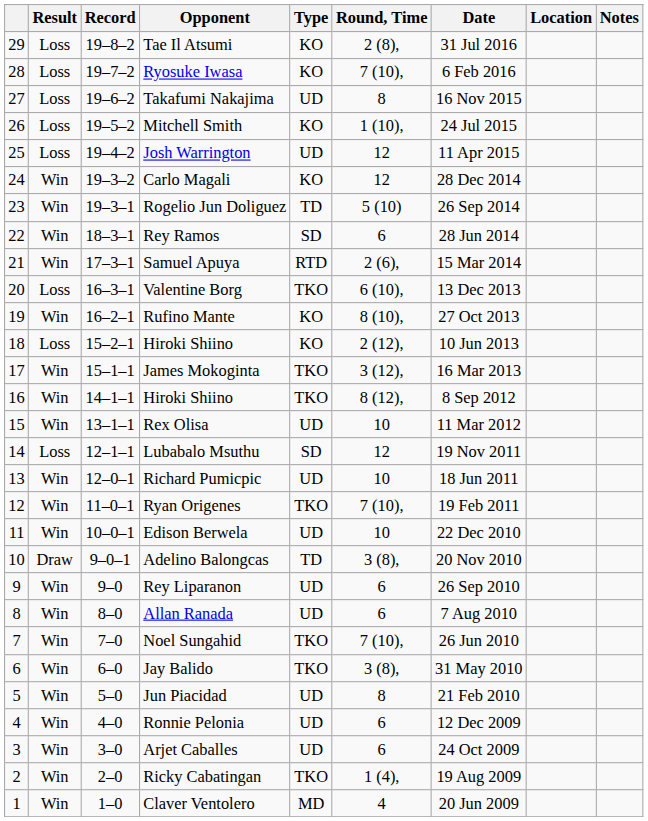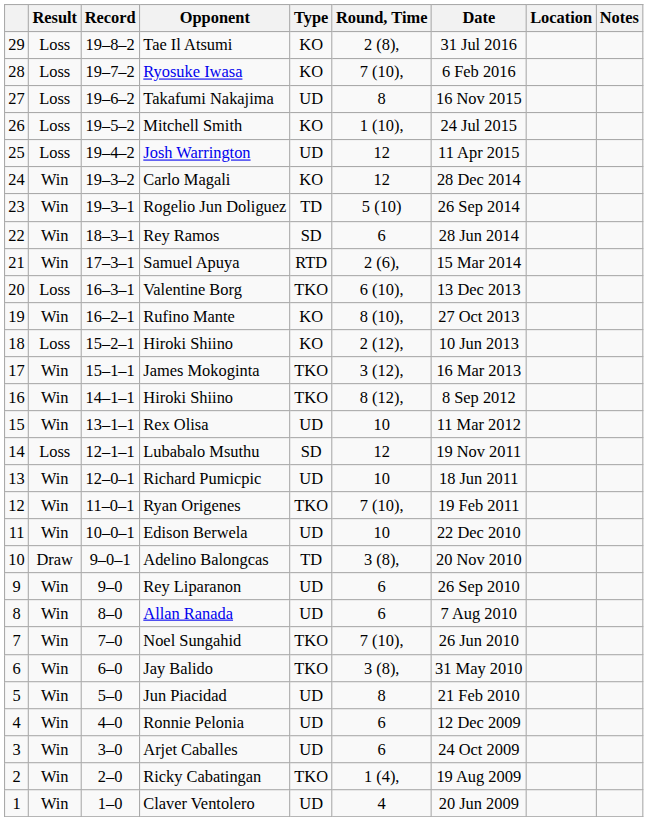 <table class="wikitable" style="text-align:center; font-size:95%">
 <tr>
 <th></th>
 <th>Result</th>
 <th>Record</th>
 <th>Opponent</th>
 <th>Type</th>
 <th>Round, Time</th>
 <th>Date</th>
 <th>Location</th>
 <th>Notes</th>
 </tr>
 <tr>
 <td>29</td>
 <td>Loss</td>
 <td>19–8–2</td>
 <td align=left>Tae Il Atsumi</td>
 <td>KO</td>
 <td>2 (8), </td>
 <td>31 Jul 2016</td>
 <td align=left></td>
 <td></td>
 </tr>
 <tr>
 <td>28</td>
 <td>Loss</td>
 <td>19–7–2</td>
 <td align=left><a href='#'>Ryosuke Iwasa</a></td>
 <td>KO</td>
 <td>7 (10), </td>
 <td>6 Feb 2016</td>
 <td align=left></td>
 <td></td>
 </tr>
 <tr>
 <td>27</td>
 <td>Loss</td>
 <td>19–6–2</td>
 <td align=left>Takafumi Nakajima</td>
 <td>UD</td>
 <td>8</td>
 <td>16 Nov 2015</td>
 <td align=left></td>
 <td></td>
 </tr>
 <tr>
 <td>26</td>
 <td>Loss</td>
 <td>19–5–2</td>
 <td align=left>Mitchell Smith</td>
 <td>KO</td>
 <td>1 (10), </td>
 <td>24 Jul 2015</td>
 <td align=left></td>
 <td align=left></td>
 </tr>
 <tr>
 <td>25</td>
 <td>Loss</td>
 <td>19–4–2</td>
 <td align=left><a href='#'>Josh Warrington</a></td>
 <td>UD</td>
 <td>12</td>
 <td>11 Apr 2015</td>
 <td align=left></td>
 <td align=left></td>
 </tr>
 <tr>
 <td>24</td>
 <td>Win</td>
 <td>19–3–2</td>
 <td align=left>Carlo Magali</td>
 <td>KO</td>
 <td>12</td>
 <td>28 Dec 2014</td>
 <td align=left></td>
 <td align=left></td>
 </tr>
 <tr>
 <td>23</td>
 <td>Win</td>
 <td>19–3–1</td>
 <td align=left>Rogelio Jun Doliguez</td>
 <td>TD</td>
 <td>5 (10)</td>
 <td>26 Sep 2014</td>
 <td align=left></td>
 <td></td>
 </tr>
 <tr>
 <td>22</td>
 <td>Win</td>
 <td>18–3–1</td>
 <td align=left>Rey Ramos</td>
 <td>SD</td>
 <td>6</td>
 <td>28 Jun 2014</td>
 <td align=left></td>
 <td></td>
 </tr>
 <tr>
 <td>21</td>
 <td>Win</td>
 <td>17–3–1</td>
 <td align=left>Samuel Apuya</td>
 <td>RTD</td>
 <td>2 (6), </td>
 <td>15 Mar 2014</td>
 <td align=left></td>
 <td></td>
 </tr>
 <tr>
 <td>20</td>
 <td>Loss</td>
 <td>16–3–1</td>
 <td align=left>Valentine Borg</td>
 <td>TKO</td>
 <td>6 (10), </td>
 <td>13 Dec 2013</td>
 <td align=left></td>
 <td align=left></td>
 </tr>
 <tr>
 <td>19</td>
 <td>Win</td>
 <td>16–2–1</td>
 <td align=left>Rufino Mante</td>
 <td>KO</td>
 <td>8 (10), </td>
 <td>27 Oct 2013</td>
 <td align=left></td>
 <td></td>
 </tr>
 <tr>
 <td>18</td>
 <td>Loss</td>
 <td>15–2–1</td>
 <td align=left>Hiroki Shiino</td>
 <td>KO</td>
 <td>2 (12), </td>
 <td>10 Jun 2013</td>
 <td align=left></td>
 <td align=left></td>
 </tr>
 <tr>
 <td>17</td>
 <td>Win</td>
 <td>15–1–1</td>
 <td align=left>James Mokoginta</td>
 <td>TKO</td>
 <td>3 (12), </td>
 <td>16 Mar 2013</td>
 <td align=left></td>
 <td align=left></td>
 </tr>
 <tr>
 <td>16</td>
 <td>Win</td>
 <td>14–1–1</td>
 <td align=left>Hiroki Shiino</td>
 <td>TKO</td>
 <td>8 (12), </td>
 <td>8 Sep 2012</td>
 <td align=left></td>
 <td align=left></td>
 </tr>
 <tr>
 <td>15</td>
 <td>Win</td>
 <td>13–1–1</td>
 <td align=left>Rex Olisa</td>
 <td>UD</td>
 <td>10</td>
 <td>11 Mar 2012</td>
 <td align=left></td>
 <td></td>
 </tr>
 <tr>
 <td>14</td>
 <td>Loss</td>
 <td>12–1–1</td>
 <td align=left>Lubabalo Msuthu</td>
 <td>SD</td>
 <td>12</td>
 <td>19 Nov 2011</td>
 <td align=left></td>
 <td align=left></td>
 </tr>
 <tr>
 <td>13</td>
 <td>Win</td>
 <td>12–0–1</td>
 <td align=left>Richard Pumicpic</td>
 <td>UD</td>
 <td>10</td>
 <td>18 Jun 2011</td>
 <td align=left></td>
 <td></td>
 </tr>
 <tr>
 <td>12</td>
 <td>Win</td>
 <td>11–0–1</td>
 <td align=left>Ryan Origenes</td>
 <td>TKO</td>
 <td>7 (10), </td>
 <td>19 Feb 2011</td>
 <td align=left></td>
 <td align=left></td>
 </tr>
 <tr>
 <td>11</td>
 <td>Win</td>
 <td>10–0–1</td>
 <td align=left>Edison Berwela</td>
 <td>UD</td>
 <td>10</td>
 <td>22 Dec 2010</td>
 <td align=left></td>
 <td></td>
 </tr>
 <tr>
 <td>10</td>
 <td>Draw</td>
 <td>9–0–1</td>
 <td align=left>Adelino Balongcas</td>
 <td>TD</td>
 <td>3 (8), </td>
 <td>20 Nov 2010</td>
 <td align=left></td>
 <td align=left></td>
 </tr>
 <tr>
 <td>9</td>
 <td>Win</td>
 <td>9–0</td>
 <td align=left>Rey Liparanon</td>
 <td>UD</td>
 <td>6</td>
 <td>26 Sep 2010</td>
 <td align=left></td>
 <td></td>
 </tr>
 <tr>
 <td>8</td>
 <td>Win</td>
 <td>8–0</td>
 <td align=left><a href='#'>Allan Ranada</a></td>
 <td>UD</td>
 <td>6</td>
 <td>7 Aug 2010</td>
 <td align=left></td>
 <td></td>
 </tr>
 <tr>
 <td>7</td>
 <td>Win</td>
 <td>7–0</td>
 <td align=left>Noel Sungahid</td>
 <td>TKO</td>
 <td>7 (10), </td>
 <td>26 Jun 2010</td>
 <td align=left></td>
 <td></td>
 </tr>
 <tr>
 <td>6</td>
 <td>Win</td>
 <td>6–0</td>
 <td align=left>Jay Balido</td>
 <td>TKO</td>
 <td>3 (8), </td>
 <td>31 May 2010</td>
 <td align=left></td>
 <td></td>
 </tr>
 <tr>
 <td>5</td>
 <td>Win</td>
 <td>5–0</td>
 <td align=left>Jun Piacidad</td>
 <td>UD</td>
 <td>8</td>
 <td>21 Feb 2010</td>
 <td align=left></td>
 <td></td>
 </tr>
 <tr>
 <td>4</td>
 <td>Win</td>
 <td>4–0</td>
 <td align=left>Ronnie Pelonia</td>
 <td>UD</td>
 <td>6</td>
 <td>12 Dec 2009</td>
 <td align=left></td>
 <td></td>
 </tr>
 <tr>
 <td>3</td>
 <td>Win</td>
 <td>3–0</td>
 <td align=left>Arjet Caballes</td>
 <td>UD</td>
 <td>6</td>
 <td>24 Oct 2009</td>
 <td align=left></td>
 <td></td>
 </tr>
 <tr>
 <td>2</td>
 <td>Win</td>
 <td>2–0</td>
 <td align=left>Ricky Cabatingan</td>
 <td>TKO</td>
 <td>1 (4), </td>
 <td>19 Aug 2009</td>
 <td align=left></td>
 <td></td>
 </tr>
 <tr>
 <td>1</td>
 <td>Win</td>
 <td>1–0</td>
 <td align=left>Claver Ventolero</td>
-<td>MD</td>
+<td>UD</td>
 <td>4</td>
 <td>20 Jun 2009</td>
 <td align=left></td>
 <td></td>
 </tr>
 </table>
